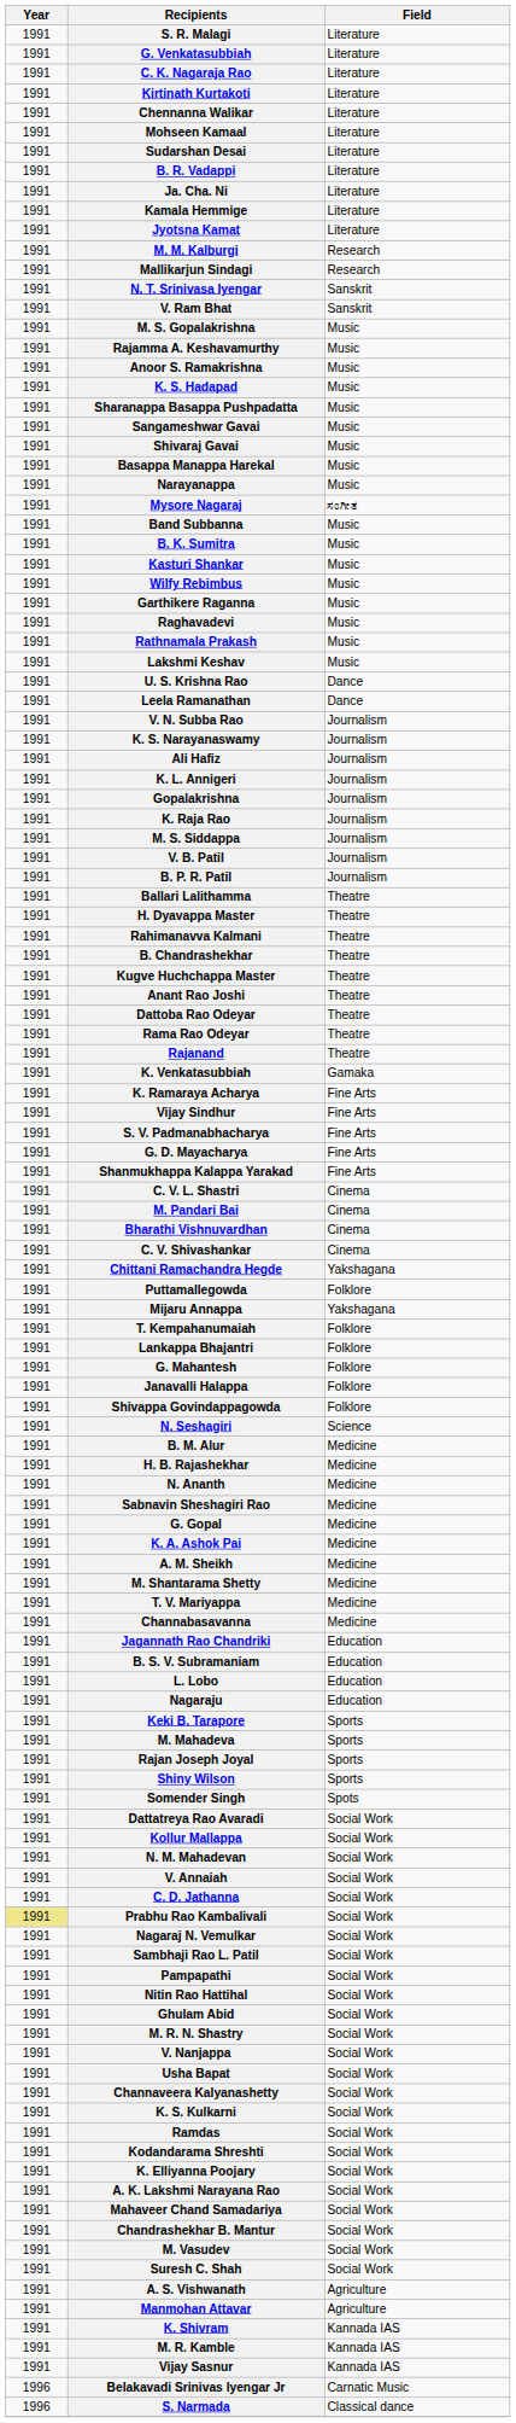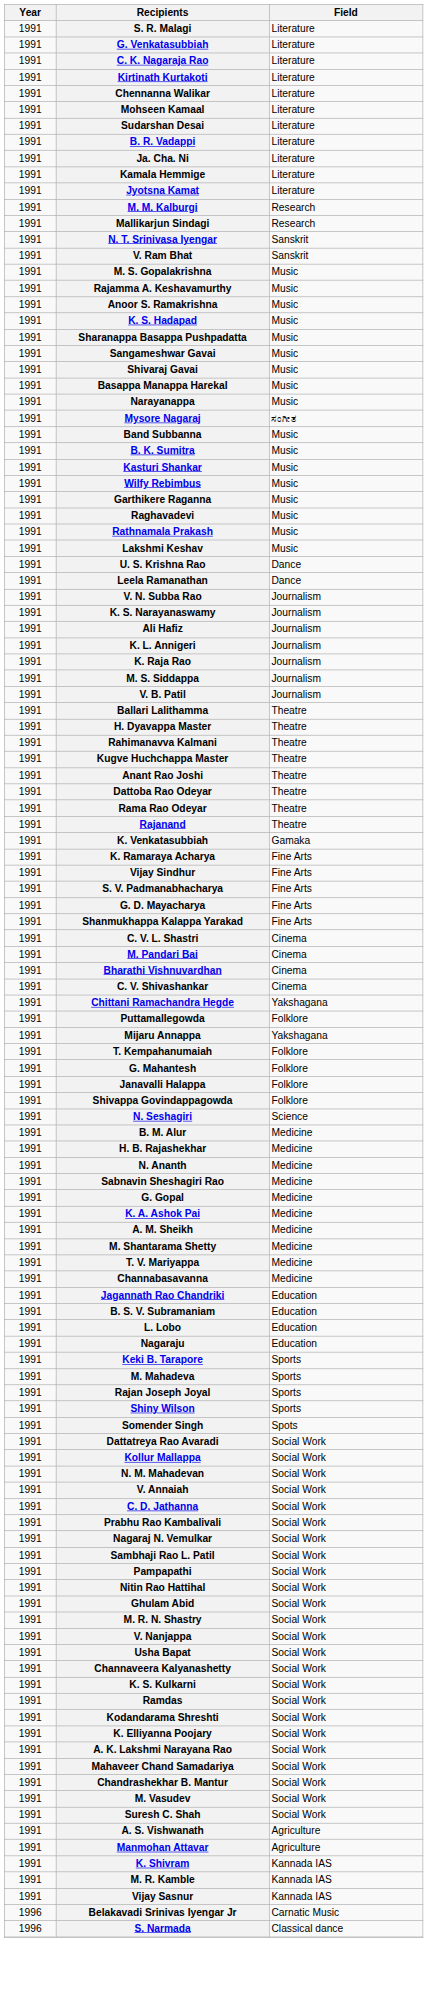 <table class="wikitable plainrowheaders sortable" style="width:33%">
 <tr>
 <th scope="col" style="width:5%">Year</th>
 <th scope="col" style="width:23%">Recipients</th>
 <th scope="col" style="width:17%">Field</th>
 </tr>
 <tr>
 <td style="text-align:center;">1991</td>
 <th style="text-align:center;" scope="row">S. R. Malagi</th>
 <td>Literature</td>
 </tr>
 <tr>
 <td style="text-align:center;">1991</td>
 <th style="text-align:center;" scope="row"><a href='#'>G. Venkatasubbiah</a></th>
 <td>Literature</td>
 </tr>
 <tr>
 <td style="text-align:center;">1991</td>
 <th style="text-align:center;" scope="row"><a href='#'>C. K. Nagaraja Rao</a></th>
 <td>Literature</td>
 </tr>
 <tr>
 <td style="text-align:center;">1991</td>
 <th style="text-align:center;" scope="row"><a href='#'>Kirtinath Kurtakoti</a></th>
 <td>Literature</td>
 </tr>
 <tr>
 <td style="text-align:center;">1991</td>
 <th style="text-align:center;" scope="row">Chennanna Walikar</th>
 <td>Literature</td>
 </tr>
 <tr>
 <td style="text-align:center;">1991</td>
 <th style="text-align:center;" scope="row">Mohseen Kamaal</th>
 <td>Literature</td>
 </tr>
 <tr>
 <td style="text-align:center;">1991</td>
 <th style="text-align:center;" scope="row">Sudarshan Desai</th>
 <td>Literature</td>
 </tr>
 <tr>
 <td style="text-align:center;">1991</td>
 <th style="text-align:center;" scope="row"><a href='#'>B. R. Vadappi</a></th>
 <td>Literature</td>
 </tr>
 <tr>
 <td style="text-align:center;">1991</td>
 <th style="text-align:center;" scope="row">Ja. Cha. Ni</th>
 <td>Literature</td>
 </tr>
 <tr>
 <td style="text-align:center;">1991</td>
 <th style="text-align:center;" scope="row">Kamala Hemmige</th>
 <td>Literature</td>
 </tr>
 <tr>
 <td style="text-align:center;">1991</td>
 <th style="text-align:center;" scope="row"><a href='#'>Jyotsna Kamat</a></th>
 <td>Literature</td>
 </tr>
 <tr>
 <td style="text-align:center;">1991</td>
 <th style="text-align:center;" scope="row"><a href='#'>M. M. Kalburgi</a></th>
 <td>Research</td>
 </tr>
 <tr>
 <td style="text-align:center;">1991</td>
 <th style="text-align:center;" scope="row">Mallikarjun Sindagi</th>
 <td>Research</td>
 </tr>
 <tr>
 <td style="text-align:center;">1991</td>
 <th style="text-align:center;" scope="row"><a href='#'>N. T. Srinivasa Iyengar</a></th>
 <td>Sanskrit</td>
 </tr>
 <tr>
 <td style="text-align:center;">1991</td>
 <th style="text-align:center;" scope="row">V. Ram Bhat</th>
 <td>Sanskrit</td>
 </tr>
 <tr>
 <td style="text-align:center;">1991</td>
 <th style="text-align:center;" scope="row">M. S. Gopalakrishna</th>
 <td>Music</td>
 </tr>
 <tr>
 <td style="text-align:center;">1991</td>
 <th style="text-align:center;" scope="row">Rajamma A. Keshavamurthy</th>
 <td>Music</td>
 </tr>
 <tr>
 <td style="text-align:center;">1991</td>
 <th style="text-align:center;" scope="row">Anoor S. Ramakrishna</th>
 <td>Music</td>
 </tr>
 <tr>
 <td style="text-align:center;">1991</td>
 <th style="text-align:center;" scope="row"><a href='#'>K. S. Hadapad</a></th>
 <td>Music</td>
 </tr>
 <tr>
 <td style="text-align:center;">1991</td>
 <th style="text-align:center;" scope="row">Sharanappa Basappa Pushpadatta</th>
 <td>Music</td>
 </tr>
 <tr>
 <td style="text-align:center;">1991</td>
 <th style="text-align:center;" scope="row">Sangameshwar Gavai</th>
 <td>Music</td>
 </tr>
 <tr>
 <td style="text-align:center;">1991</td>
 <th style="text-align:center;" scope="row">Shivaraj Gavai</th>
 <td>Music</td>
 </tr>
 <tr>
 <td style="text-align:center;">1991</td>
 <th style="text-align:center;" scope="row">Basappa Manappa Harekal</th>
 <td>Music</td>
 </tr>
 <tr>
 <td style="text-align:center;">1991</td>
 <th style="text-align:center;" scope="row">Narayanappa</th>
 <td>Music</td>
 </tr>
 <tr>
 <td style="text-align:center;">1991</td>
 <th style="text-align:center;" scope="row"><a href='#'>Mysore Nagaraj</a></th>
 <td>ಸಂಗೀತ</td>
 </tr>
 <tr>
 <td style="text-align:center;">1991</td>
 <th style="text-align:center;" scope="row">Band Subbanna</th>
 <td>Music</td>
 </tr>
 <tr>
 <td style="text-align:center;">1991</td>
 <th style="text-align:center;" scope="row"><a href='#'>B. K. Sumitra</a></th>
 <td>Music</td>
 </tr>
 <tr>
 <td style="text-align:center;">1991</td>
 <th style="text-align:center;" scope="row"><a href='#'>Kasturi Shankar</a></th>
 <td>Music</td>
 </tr>
 <tr>
 <td style="text-align:center;">1991</td>
 <th style="text-align:center;" scope="row"><a href='#'>Wilfy Rebimbus</a></th>
 <td>Music</td>
 </tr>
 <tr>
 <td style="text-align:center;">1991</td>
 <th style="text-align:center;" scope="row">Garthikere Raganna</th>
 <td>Music</td>
 </tr>
 <tr>
 <td style="text-align:center;">1991</td>
 <th style="text-align:center;" scope="row">Raghavadevi</th>
 <td>Music</td>
 </tr>
 <tr>
 <td style="text-align:center;">1991</td>
 <th style="text-align:center;" scope="row"><a href='#'>Rathnamala Prakash</a></th>
 <td>Music</td>
 </tr>
 <tr>
 <td style="text-align:center;">1991</td>
 <th style="text-align:center;" scope="row">Lakshmi Keshav</th>
 <td>Music</td>
 </tr>
 <tr>
 <td style="text-align:center;">1991</td>
 <th style="text-align:center;" scope="row">U. S. Krishna Rao<br></th>
 <td>Dance</td>
 </tr>
 <tr>
 <td style="text-align:center;">1991</td>
 <th style="text-align:center;" scope="row">Leela Ramanathan</th>
 <td>Dance</td>
 </tr>
 <tr>
 <td style="text-align:center;">1991</td>
 <th style="text-align:center;" scope="row">V. N. Subba Rao</th>
 <td>Journalism</td>
 </tr>
 <tr>
 <td style="text-align:center;">1991</td>
 <th style="text-align:center;" scope="row">K. S. Narayanaswamy</th>
 <td>Journalism</td>
 </tr>
 <tr>
 <td style="text-align:center;">1991</td>
 <th style="text-align:center;" scope="row">Ali Hafiz</th>
 <td>Journalism</td>
 </tr>
 <tr>
 <td style="text-align:center;">1991</td>
 <th style="text-align:center;" scope="row">K. L. Annigeri</th>
 <td>Journalism</td>
 </tr>
 <tr>
 <td style="text-align:center;">1991</td>
-<th style="text-align:center;" scope="row">Gopalakrishna</th>
-<td>Journalism</td>
-</tr>
-<tr>
-<td style="text-align:center;">1991</td>
 <th style="text-align:center;" scope="row">K. Raja Rao</th>
 <td>Journalism</td>
 </tr>
 <tr>
 <td style="text-align:center;">1991</td>
 <th style="text-align:center;" scope="row">M. S. Siddappa</th>
 <td>Journalism</td>
 </tr>
 <tr>
 <td style="text-align:center;">1991</td>
 <th style="text-align:center;" scope="row">V. B. Patil</th>
 <td>Journalism</td>
 </tr>
 <tr>
 <td style="text-align:center;">1991</td>
-<th style="text-align:center;" scope="row">B. P. R. Patil</th>
-<td>Journalism</td>
-</tr>
-<tr>
-<td style="text-align:center;">1991</td>
 <th style="text-align:center;" scope="row">Ballari Lalithamma</th>
 <td>Theatre</td>
 </tr>
 <tr>
 <td style="text-align:center;">1991</td>
 <th style="text-align:center;" scope="row">H. Dyavappa Master</th>
 <td>Theatre</td>
 </tr>
 <tr>
 <td style="text-align:center;">1991</td>
 <th style="text-align:center;" scope="row">Rahimanavva Kalmani</th>
-<td>Theatre</td>
-</tr>
-<tr>
-<td style="text-align:center;">1991</td>
-<th style="text-align:center;" scope="row">B. Chandrashekhar</th>
 <td>Theatre</td>
 </tr>
 <tr>
 <td style="text-align:center;">1991</td>
 <th style="text-align:center;" scope="row">Kugve Huchchappa Master</th>
 <td>Theatre</td>
 </tr>
 <tr>
 <td style="text-align:center;">1991</td>
 <th style="text-align:center;" scope="row">Anant Rao Joshi</th>
 <td>Theatre</td>
 </tr>
 <tr>
 <td style="text-align:center;">1991</td>
 <th style="text-align:center;" scope="row">Dattoba Rao Odeyar</th>
 <td>Theatre</td>
 </tr>
 <tr>
 <td style="text-align:center;">1991</td>
 <th style="text-align:center;" scope="row">Rama Rao Odeyar</th>
 <td>Theatre</td>
 </tr>
 <tr>
 <td style="text-align:center;">1991</td>
 <th style="text-align:center;" scope="row"><a href='#'>Rajanand</a></th>
 <td>Theatre</td>
 </tr>
 <tr>
 <td style="text-align:center;">1991</td>
 <th style="text-align:center;" scope="row">K. Venkatasubbiah</th>
 <td>Gamaka</td>
 </tr>
 <tr>
 <td style="text-align:center;">1991</td>
 <th style="text-align:center;" scope="row">K. Ramaraya Acharya</th>
 <td>Fine Arts</td>
 </tr>
 <tr>
 <td style="text-align:center;">1991</td>
 <th style="text-align:center;" scope="row">Vijay Sindhur</th>
 <td>Fine Arts</td>
 </tr>
 <tr>
 <td style="text-align:center;">1991</td>
 <th style="text-align:center;" scope="row">S. V. Padmanabhacharya</th>
 <td>Fine Arts</td>
 </tr>
 <tr>
 <td style="text-align:center;">1991</td>
 <th style="text-align:center;" scope="row">G. D. Mayacharya</th>
 <td>Fine Arts</td>
 </tr>
 <tr>
 <td style="text-align:center;">1991</td>
 <th style="text-align:center;" scope="row">Shanmukhappa Kalappa Yarakad</th>
 <td>Fine Arts</td>
 </tr>
 <tr>
 <td style="text-align:center;">1991</td>
 <th style="text-align:center;" scope="row">C. V. L. Shastri</th>
 <td>Cinema</td>
 </tr>
 <tr>
 <td style="text-align:center;">1991</td>
 <th style="text-align:center;" scope="row"><a href='#'>M. Pandari Bai</a></th>
 <td>Cinema</td>
 </tr>
 <tr>
 <td style="text-align:center;">1991</td>
 <th style="text-align:center;" scope="row"><a href='#'>Bharathi Vishnuvardhan</a></th>
 <td>Cinema</td>
 </tr>
 <tr>
 <td style="text-align:center;">1991</td>
 <th style="text-align:center;" scope="row">C. V. Shivashankar</th>
 <td>Cinema</td>
 </tr>
 <tr>
 <td style="text-align:center;">1991</td>
 <th style="text-align:center;" scope="row"><a href='#'>Chittani Ramachandra Hegde</a></th>
 <td>Yakshagana</td>
 </tr>
 <tr>
 <td style="text-align:center;">1991</td>
 <th style="text-align:center;" scope="row">Puttamallegowda</th>
 <td>Folklore</td>
 </tr>
 <tr>
 <td style="text-align:center;">1991</td>
 <th style="text-align:center;" scope="row">Mijaru Annappa</th>
 <td>Yakshagana</td>
 </tr>
 <tr>
 <td style="text-align:center;">1991</td>
 <th style="text-align:center;" scope="row">T. Kempahanumaiah</th>
-<td>Folklore</td>
-</tr>
-<tr>
-<td style="text-align:center;">1991</td>
-<th style="text-align:center;" scope="row">Lankappa Bhajantri</th>
 <td>Folklore</td>
 </tr>
 <tr>
 <td style="text-align:center;">1991</td>
 <th style="text-align:center;" scope="row">G. Mahantesh</th>
 <td>Folklore</td>
 </tr>
 <tr>
 <td style="text-align:center;">1991</td>
 <th style="text-align:center;" scope="row">Janavalli Halappa</th>
 <td>Folklore</td>
 </tr>
 <tr>
 <td style="text-align:center;">1991</td>
 <th style="text-align:center;" scope="row">Shivappa Govindappagowda</th>
 <td>Folklore</td>
 </tr>
 <tr>
 <td style="text-align:center;">1991</td>
 <th style="text-align:center;" scope="row"><a href='#'>N. Seshagiri</a></th>
 <td>Science</td>
 </tr>
 <tr>
 <td style="text-align:center;">1991</td>
 <th style="text-align:center;" scope="row">B. M. Alur</th>
 <td>Medicine</td>
 </tr>
 <tr>
 <td style="text-align:center;">1991</td>
 <th style="text-align:center;" scope="row">H. B. Rajashekhar</th>
 <td>Medicine</td>
 </tr>
 <tr>
 <td style="text-align:center;">1991</td>
 <th style="text-align:center;" scope="row">N. Ananth</th>
 <td>Medicine</td>
 </tr>
 <tr>
 <td style="text-align:center;">1991</td>
 <th style="text-align:center;" scope="row">Sabnavin Sheshagiri Rao</th>
 <td>Medicine</td>
 </tr>
 <tr>
 <td style="text-align:center;">1991</td>
 <th style="text-align:center;" scope="row">G. Gopal</th>
 <td>Medicine</td>
 </tr>
 <tr>
 <td style="text-align:center;">1991</td>
 <th style="text-align:center;" scope="row"><a href='#'>K. A. Ashok Pai</a></th>
 <td>Medicine</td>
 </tr>
 <tr>
 <td style="text-align:center;">1991</td>
 <th style="text-align:center;" scope="row">A. M. Sheikh</th>
 <td>Medicine</td>
 </tr>
 <tr>
 <td style="text-align:center;">1991</td>
 <th style="text-align:center;" scope="row">M. Shantarama Shetty</th>
 <td>Medicine</td>
 </tr>
 <tr>
 <td style="text-align:center;">1991</td>
 <th style="text-align:center;" scope="row">T. V. Mariyappa</th>
 <td>Medicine</td>
 </tr>
 <tr>
 <td style="text-align:center;">1991</td>
 <th style="text-align:center;" scope="row">Channabasavanna</th>
 <td>Medicine</td>
 </tr>
 <tr>
 <td style="text-align:center;">1991</td>
 <th style="text-align:center;" scope="row"><a href='#'>Jagannath Rao Chandriki</a></th>
 <td>Education</td>
 </tr>
 <tr>
 <td style="text-align:center;">1991</td>
 <th style="text-align:center;" scope="row">B. S. V. Subramaniam</th>
 <td>Education</td>
 </tr>
 <tr>
 <td style="text-align:center;">1991</td>
 <th style="text-align:center;" scope="row">L. Lobo</th>
 <td>Education</td>
 </tr>
 <tr>
 <td style="text-align:center;">1991</td>
 <th style="text-align:center;" scope="row">Nagaraju</th>
 <td>Education</td>
 </tr>
 <tr>
 <td style="text-align:center;">1991</td>
 <th style="text-align:center;" scope="row"><a href='#'>Keki B. Tarapore</a></th>
 <td>Sports</td>
 </tr>
 <tr>
 <td style="text-align:center;">1991</td>
 <th style="text-align:center;" scope="row">M. Mahadeva</th>
 <td>Sports</td>
 </tr>
 <tr>
 <td style="text-align:center;">1991</td>
 <th style="text-align:center;" scope="row">Rajan Joseph Joyal</th>
 <td>Sports</td>
 </tr>
 <tr>
 <td style="text-align:center;">1991</td>
 <th style="text-align:center;" scope="row"><a href='#'>Shiny Wilson</a></th>
 <td>Sports</td>
 </tr>
 <tr>
 <td style="text-align:center;">1991</td>
 <th style="text-align:center;" scope="row">Somender Singh</th>
 <td>Spots</td>
 </tr>
 <tr>
 <td style="text-align:center;">1991</td>
 <th style="text-align:center;" scope="row">Dattatreya Rao Avaradi</th>
 <td>Social Work</td>
 </tr>
 <tr>
 <td style="text-align:center;">1991</td>
 <th style="text-align:center;" scope="row"><a href='#'>Kollur Mallappa</a></th>
 <td>Social Work</td>
 </tr>
 <tr>
 <td style="text-align:center;">1991</td>
 <th style="text-align:center;" scope="row">N. M. Mahadevan</th>
 <td>Social Work</td>
 </tr>
 <tr>
 <td style="text-align:center;">1991</td>
 <th style="text-align:center;" scope="row">V. Annaiah</th>
 <td>Social Work</td>
 </tr>
 <tr>
 <td style="text-align:center;">1991</td>
 <th style="text-align:center;" scope="row"><a href='#'>C. D. Jathanna</a></th>
 <td>Social Work</td>
 </tr>
 <tr>
-<td style="background: khaki; text-align:center;">1991</td>
+<td style="text-align:center;">1991</td>
 <th style="text-align:center;" scope="row">Prabhu Rao Kambalivali</th>
 <td>Social Work</td>
 </tr>
 <tr>
 <td style="text-align:center;">1991</td>
 <th style="text-align:center;" scope="row">Nagaraj N. Vemulkar</th>
 <td>Social Work</td>
 </tr>
 <tr>
 <td style="text-align:center;">1991</td>
 <th style="text-align:center;" scope="row">Sambhaji Rao L. Patil</th>
 <td>Social Work</td>
 </tr>
 <tr>
 <td style="text-align:center;">1991</td>
 <th style="text-align:center;" scope="row">Pampapathi</th>
 <td>Social Work</td>
 </tr>
 <tr>
 <td style="text-align:center;">1991</td>
 <th style="text-align:center;" scope="row">Nitin Rao Hattihal</th>
 <td>Social Work</td>
 </tr>
 <tr>
 <td style="text-align:center;">1991</td>
 <th style="text-align:center;" scope="row">Ghulam Abid</th>
 <td>Social Work</td>
 </tr>
 <tr>
 <td style="text-align:center;">1991</td>
 <th style="text-align:center;" scope="row">M. R. N. Shastry</th>
 <td>Social Work</td>
 </tr>
 <tr>
 <td style="text-align:center;">1991</td>
 <th style="text-align:center;" scope="row">V. Nanjappa</th>
 <td>Social Work</td>
 </tr>
 <tr>
 <td style="text-align:center;">1991</td>
 <th style="text-align:center;" scope="row">Usha Bapat</th>
 <td>Social Work</td>
 </tr>
 <tr>
 <td style="text-align:center;">1991</td>
 <th style="text-align:center;" scope="row">Channaveera Kalyanashetty</th>
 <td>Social Work</td>
 </tr>
 <tr>
 <td style="text-align:center;">1991</td>
 <th style="text-align:center;" scope="row">K. S. Kulkarni</th>
 <td>Social Work</td>
 </tr>
 <tr>
 <td style="text-align:center;">1991</td>
 <th style="text-align:center;" scope="row">Ramdas</th>
 <td>Social Work</td>
 </tr>
 <tr>
 <td style="text-align:center;">1991</td>
 <th style="text-align:center;" scope="row">Kodandarama Shreshti</th>
 <td>Social Work</td>
 </tr>
 <tr>
 <td style="text-align:center;">1991</td>
 <th style="text-align:center;" scope="row">K. Elliyanna Poojary</th>
 <td>Social Work</td>
 </tr>
 <tr>
 <td style="text-align:center;">1991</td>
 <th style="text-align:center;" scope="row">A. K. Lakshmi Narayana Rao</th>
 <td>Social Work</td>
 </tr>
 <tr>
 <td style="text-align:center;">1991</td>
 <th style="text-align:center;" scope="row">Mahaveer Chand Samadariya</th>
 <td>Social Work</td>
 </tr>
 <tr>
 <td style="text-align:center;">1991</td>
 <th style="text-align:center;" scope="row">Chandrashekhar B. Mantur</th>
 <td>Social Work</td>
 </tr>
 <tr>
 <td style="text-align:center;">1991</td>
 <th style="text-align:center;" scope="row">M. Vasudev</th>
 <td>Social Work</td>
 </tr>
 <tr>
 <td style="text-align:center;">1991</td>
 <th style="text-align:center;" scope="row">Suresh C. Shah</th>
 <td>Social Work</td>
 </tr>
 <tr>
 <td style="text-align:center;">1991</td>
 <th style="text-align:center;" scope="row">A. S. Vishwanath</th>
 <td>Agriculture</td>
 </tr>
 <tr>
 <td style="text-align:center;">1991</td>
 <th style="text-align:center;" scope="row"><a href='#'>Manmohan Attavar</a></th>
 <td>Agriculture</td>
 </tr>
 <tr>
 <td style="text-align:center;">1991</td>
 <th style="text-align:center;" scope="row"><a href='#'>K. Shivram</a></th>
 <td>Kannada IAS</td>
 </tr>
 <tr>
 <td style="text-align:center;">1991</td>
 <th style="text-align:center;" scope="row">M. R. Kamble</th>
 <td>Kannada IAS</td>
 </tr>
 <tr>
 <td style="text-align:center;">1991</td>
 <th style="text-align:center;" scope="row">Vijay Sasnur</th>
 <td>Kannada IAS</td>
 </tr>
 <tr>
 <td style="text-align:center;">1996</td>
 <th style="text-align:center;" scope="row">Belakavadi Srinivas Iyengar Jr</th>
 <td>Carnatic Music</td>
 </tr>
 <tr>
 <td style="text-align:center;">1996</td>
 <th style="text-align:center;" scope="row"><a href='#'>S. Narmada</a></th>
 <td>Classical dance</td>
 </tr>
 <tr>
 </tr>
 </table>
